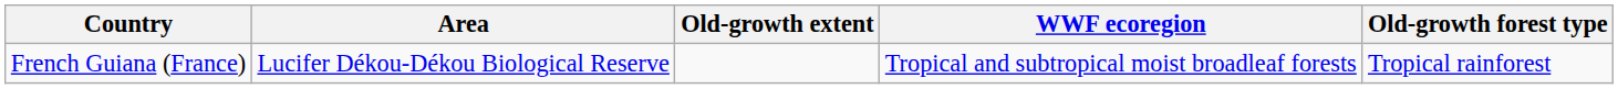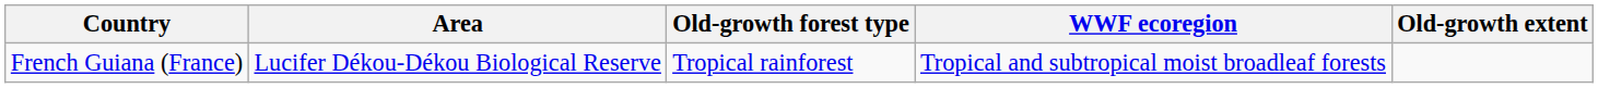 <table class="wikitable sortable">
 <tr>
 <th>Country</th>
 <th>Area</th>
+<th>Old-growth forest type</th>
+<th><a href='#'>WWF ecoregion</a></th>
 <th>Old-growth extent</th>
-<th><a href='#'>WWF ecoregion</a></th>
-<th>Old-growth forest type</th>
 </tr>
 <tr>
 <td><a href='#'>French Guiana</a> (<a href='#'>France</a>)</td>
 <td><a href='#'>Lucifer Dékou-Dékou Biological Reserve</a></td>
+<td><a href='#'>Tropical rainforest</a></td>
+<td><a href='#'>Tropical and subtropical moist broadleaf forests</a></td>
 <td></td>
-<td><a href='#'>Tropical and subtropical moist broadleaf forests</a></td>
-<td><a href='#'>Tropical rainforest</a></td>
 </tr>
 </table>
